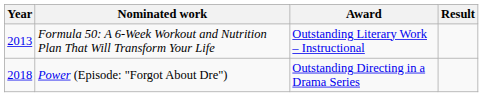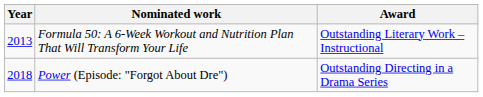 <table class="wikitable">
 <tr>
 <th>Year</th>
 <th>Nominated work</th>
 <th>Award</th>
-<th>Result</th>
 </tr>
 <tr>
 <td style="text-align:center;"><a href='#'>2013</a></td>
 <td><em>Formula 50: A 6-Week Workout and Nutrition Plan That Will Transform Your Life</em></td>
 <td><a href='#'>Outstanding Literary Work – Instructional</a></td>
-<td></td>
 </tr>
 <tr>
 <td style="text-align:center;"><a href='#'>2018</a></td>
 <td><em><a href='#'>Power</a></em> (Episode: "Forgot About Dre")</td>
 <td><a href='#'>Outstanding Directing in a Drama Series</a></td>
-<td></td>
 </tr>
 </table>
